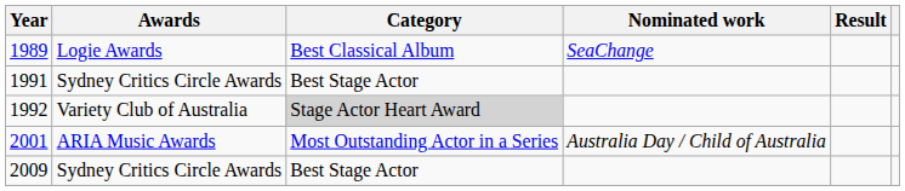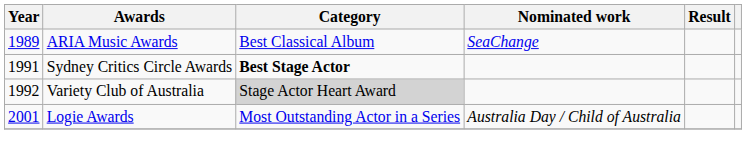 <table class="wikitable sortable">
 <tr>
 <th>Year</th>
 <th>Awards</th>
 <th>Category</th>
 <th>Nominated work</th>
 <th>Result</th>
 <th class="unsortable"></th>
 </tr>
 <tr>
 <td><a href='#'>1989</a></td>
-<td><a href='#'>Logie Awards</a></td>
+<td><a href='#'>ARIA Music Awards</a></td>
 <td><a href='#'>Best Classical Album</a></td>
 <td><em><a href='#'>SeaChange</a></em></td>
 <td></td>
 <td style="text-align: center;"></td>
 </tr>
 <tr>
 <td>1991</td>
 <td>Sydney Critics Circle Awards</td>
-<td>Best Stage Actor</td>
+<td><strong>Best Stage Actor</strong></td>
 <td></td>
 <td></td>
 <td style="text-align: center;"></td>
 </tr>
 <tr>
 <td>1992</td>
 <td>Variety Club of Australia</td>
 <td style="background: lightgrey;">Stage Actor Heart Award</td>
 <td></td>
 <td></td>
 <td style="text-align: center;"></td>
 </tr>
 <tr>
 <td><a href='#'>2001</a></td>
-<td><a href='#'>ARIA Music Awards</a></td>
+<td><a href='#'>Logie Awards</a></td>
 <td><a href='#'>Most Outstanding Actor in a Series</a></td>
 <td><em>Australia Day / Child of Australia</em> </td>
 <td></td>
 <td style="text-align: center;"></td>
 </tr>
 <tr>
-<td>2009</td>
-<td>Sydney Critics Circle Awards</td>
-<td>Best Stage Actor</td>
-<td></td>
-<td></td>
-<td style="text-align: center;"></td>
-</tr>
-<tr>
 </tr>
 </table>
